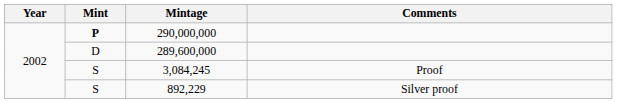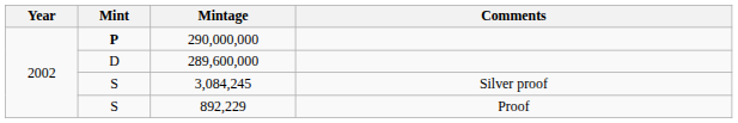 <table class="wikitable sortable" style="min-width:65%; text-align:center;">
 <tr>
 <th width="10%">Year</th>
 <th width="10%">Mint</th>
 <th width="20%">Mintage</th>
 <th width="60%">Comments</th>
 </tr>
 <tr>
 <td rowspan="4">2002</td>
 <td><strong>P</strong></td>
 <td>290,000,000</td>
 <td></td>
 </tr>
 <tr>
 <td>D</td>
 <td>289,600,000</td>
 <td></td>
 </tr>
 <tr>
 <td>S</td>
 <td>3,084,245</td>
-<td>Proof</td>
+<td>Silver proof</td>
 </tr>
 <tr>
 <td>S</td>
 <td>892,229</td>
-<td>Silver proof</td>
+<td>Proof</td>
 </tr>
 </table>
